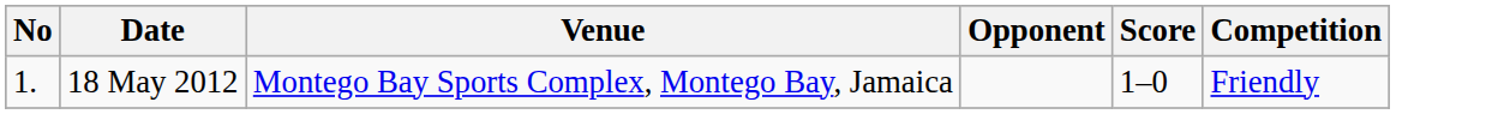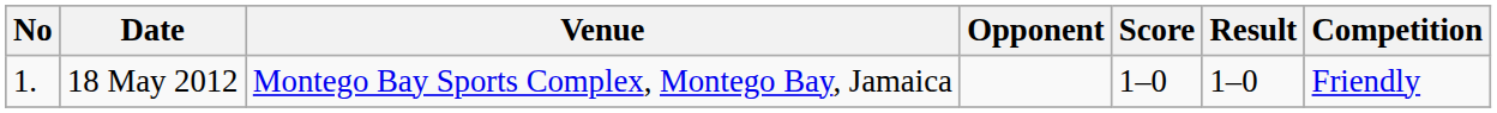 <table class="wikitable">
 <tr>
 <th>No</th>
 <th>Date</th>
 <th>Venue</th>
 <th>Opponent</th>
 <th>Score</th>
+<th>Result</th>
 <th>Competition</th>
 </tr>
 <tr>
 <td>1.</td>
 <td>18 May 2012</td>
 <td><a href='#'>Montego Bay Sports Complex</a>, <a href='#'>Montego Bay</a>, Jamaica</td>
 <td></td>
 <td>1–0</td>
+<td>1–0</td>
 <td><a href='#'>Friendly</a></td>
 </tr>
 </table>
